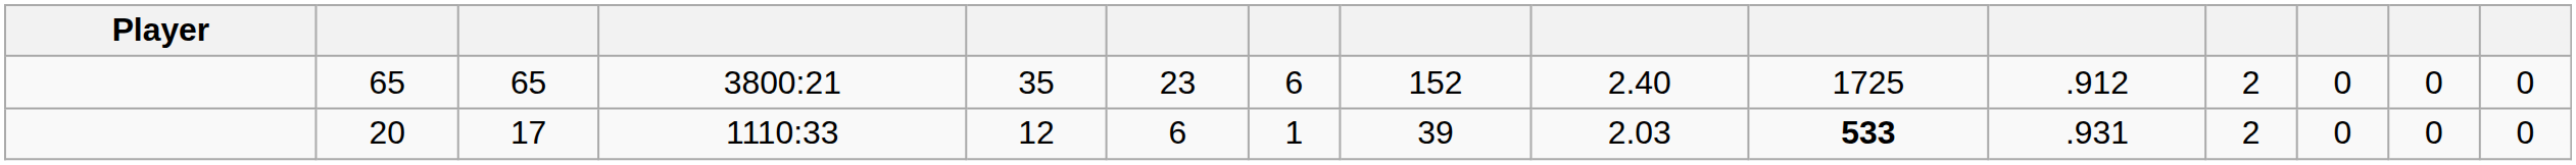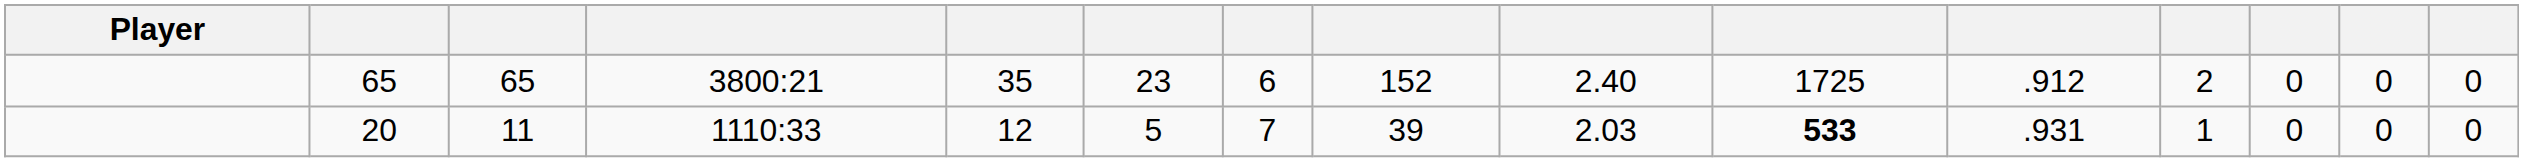 <table class="wikitable sortable" style="width:100%; text-align:center;">
 <tr style="text-align:center; background:#ddd;">
 <th>Player</th>
 <th></th>
 <th></th>
 <th></th>
 <th></th>
 <th></th>
 <th></th>
 <th></th>
 <th></th>
 <th></th>
 <th></th>
 <th></th>
 <th></th>
 <th></th>
 <th></th>
 </tr>
 <tr align=center>
 <td></td>
 <td>65</td>
 <td>65</td>
 <td>3800:21</td>
 <td>35</td>
 <td>23</td>
 <td>6</td>
 <td>152</td>
 <td>2.40</td>
 <td>1725</td>
 <td>.912</td>
 <td>2</td>
 <td>0</td>
 <td>0</td>
 <td>0</td>
 </tr>
 <tr align=center>
 <td></td>
 <td>20</td>
-<td>17</td>
+<td>11</td>
 <td>1110:33</td>
 <td>12</td>
-<td>6</td>
-<td>1</td>
+<td>5</td>
+<td>7</td>
 <td>39</td>
 <td>2.03</td>
 <td><strong>533</strong></td>
 <td>.931</td>
-<td>2</td>
+<td>1</td>
 <td>0</td>
 <td>0</td>
 <td>0</td>
 </tr>
 </table>
